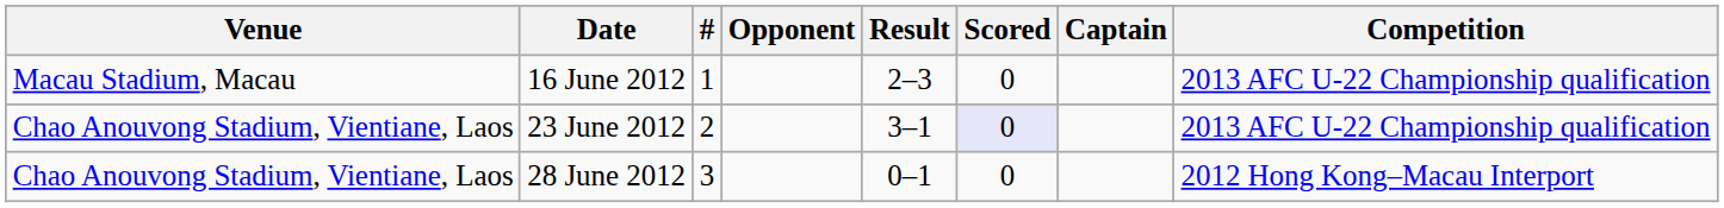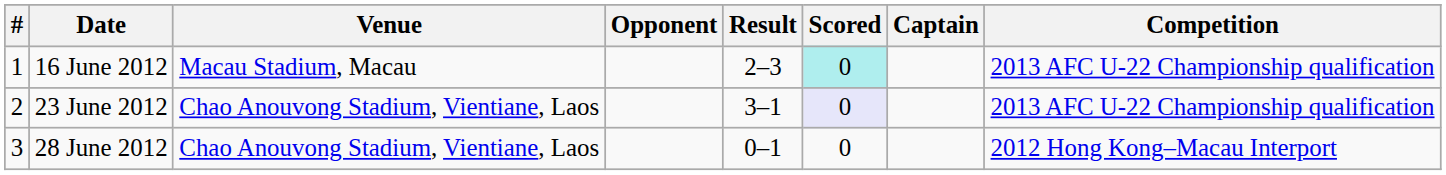 <table class="wikitable" style="font-size:90%; text-align: left;">
 <tr bgcolor="#CCCCCC" align="center">
+<th>#</th>
+<th>Date</th>
 <th>Venue</th>
-<th>Date</th>
-<th>#</th>
 <th>Opponent</th>
 <th>Result</th>
 <th>Scored</th>
 <th>Captain</th>
 <th>Competition</th>
 </tr>
 <tr>
+<td>1</td>
+<td>16 June 2012</td>
 <td><a href='#'>Macau Stadium</a>, Macau</td>
-<td>16 June 2012</td>
-<td>1</td>
 <td></td>
 <td align=center>2–3</td>
-<td align=center>0</td>
+<td align=center style="background: paleturquoise;">0</td>
 <td></td>
 <td><a href='#'>2013 AFC U-22 Championship qualification</a></td>
 </tr>
 <tr>
+<td>2</td>
+<td>23 June 2012</td>
 <td><a href='#'>Chao Anouvong Stadium</a>, <a href='#'>Vientiane</a>, Laos</td>
-<td>23 June 2012</td>
-<td>2</td>
 <td></td>
 <td align=center>3–1</td>
 <td align=center style="background: lavender;">0</td>
 <td></td>
 <td><a href='#'>2013 AFC U-22 Championship qualification</a></td>
 </tr>
 <tr>
+<td>3</td>
+<td>28 June 2012</td>
 <td><a href='#'>Chao Anouvong Stadium</a>, <a href='#'>Vientiane</a>, Laos</td>
-<td>28 June 2012</td>
-<td>3</td>
 <td></td>
 <td align=center>0–1</td>
 <td align=center>0</td>
 <td></td>
 <td><a href='#'>2012 Hong Kong–Macau Interport</a></td>
 </tr>
 </table>
